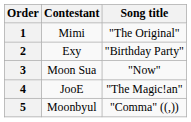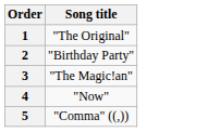 <table class="wikitable plainrowheaders" style="text-align:center;">
 <tr>
 <th scope="col">Order</th>
-<th scope="col">Contestant</th>
 <th>Song title</th>
 </tr>
 <tr>
 <th>1</th>
-<td>Mimi</td>
 <td>"The Original"</td>
 </tr>
 <tr>
 <th>2</th>
-<td>Exy</td>
 <td>"Birthday Party"</td>
 </tr>
 <tr>
 <th>3</th>
-<td>Moon Sua</td>
+<td>"The Magic!an"<br></td>
+</tr>
+<tr>
+<th>4</th>
 <td>"Now"</td>
 </tr>
 <tr>
-<th>4</th>
-<td>JooE</td>
-<td>"The Magic!an"<br></td>
-</tr>
-<tr>
 <th>5</th>
-<td>Moonbyul</td>
 <td>"Comma" ((,))</td>
 </tr>
 </table>
